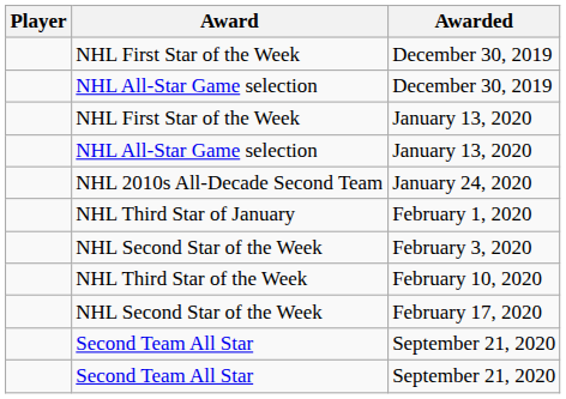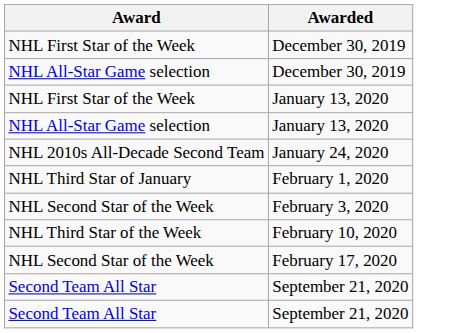 <table class="wikitable sortable">
 <tr>
-<th>Player</th>
 <th>Award</th>
 <th data-sort-type="date">Awarded</th>
 </tr>
 <tr>
-<td></td>
 <td>NHL First Star of the Week</td>
 <td>December 30, 2019</td>
 </tr>
 <tr>
-<td></td>
 <td><a href='#'>NHL All-Star Game</a> selection</td>
 <td>December 30, 2019</td>
 </tr>
 <tr>
-<td></td>
 <td>NHL First Star of the Week</td>
 <td>January 13, 2020</td>
 </tr>
 <tr>
-<td></td>
 <td><a href='#'>NHL All-Star Game</a> selection</td>
 <td>January 13, 2020</td>
 </tr>
 <tr>
-<td></td>
 <td>NHL 2010s All-Decade Second Team </td>
 <td>January 24, 2020</td>
 </tr>
 <tr>
-<td></td>
 <td>NHL Third Star of January</td>
 <td>February 1, 2020</td>
 </tr>
 <tr>
-<td></td>
 <td>NHL Second Star of the Week</td>
 <td>February 3, 2020</td>
 </tr>
 <tr>
-<td></td>
 <td>NHL Third Star of the Week</td>
 <td>February 10, 2020</td>
 </tr>
 <tr>
-<td></td>
 <td>NHL Second Star of the Week</td>
 <td>February 17, 2020</td>
 </tr>
 <tr>
-<td></td>
 <td><a href='#'>Second Team All Star</a></td>
 <td>September 21, 2020</td>
 </tr>
 <tr>
-<td></td>
 <td><a href='#'>Second Team All Star</a></td>
 <td>September 21, 2020</td>
 </tr>
 </table>
